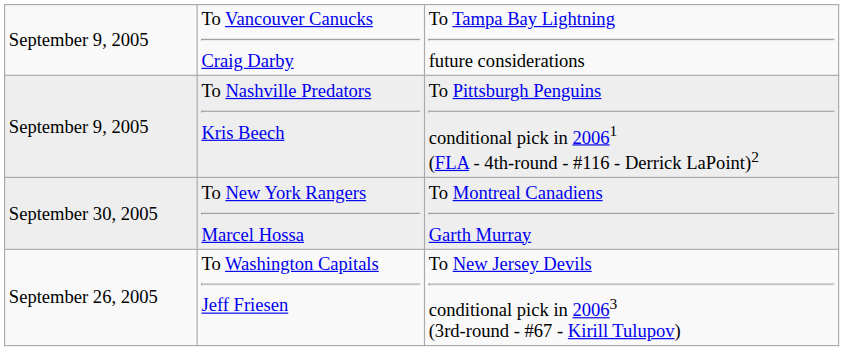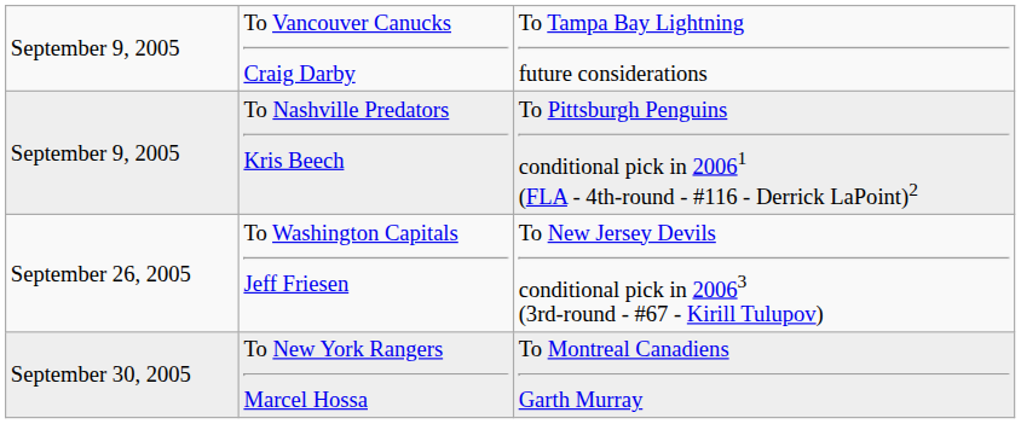 <table cellspacing=0 class="wikitable" style="border:1px solid #999999; width:720px;">
 <tr>
 <td>September 9, 2005</td>
 <td valign="top">To <a href='#'>Vancouver Canucks</a><hr><a href='#'>Craig Darby</a></td>
 <td valign="top">To <a href='#'>Tampa Bay Lightning</a><hr>future considerations</td>
 </tr>
 <tr bgcolor="#eeeeee">
 <td>September 9, 2005</td>
 <td valign="top">To <a href='#'>Nashville Predators</a><hr><a href='#'>Kris Beech</a></td>
 <td valign="top">To <a href='#'>Pittsburgh Penguins</a><hr>conditional pick in <a href='#'>2006</a><sup>1</sup><br>(<a href='#'>FLA</a> - 4th-round - #116 - Derrick LaPoint)<sup>2</sup></td>
 </tr>
+<tr>
+<td>September 26, 2005</td>
+<td valign="top">To <a href='#'>Washington Capitals</a><hr><a href='#'>Jeff Friesen</a></td>
+<td valign="top">To <a href='#'>New Jersey Devils</a><hr>conditional pick in <a href='#'>2006</a><sup>3</sup><br>(3rd-round - #67 - <a href='#'>Kirill Tulupov</a>)</td>
+</tr>
 <tr bgcolor="#eeeeee">
 <td>September 30, 2005</td>
 <td valign="top">To <a href='#'>New York Rangers</a><hr><a href='#'>Marcel Hossa</a></td>
 <td valign="top">To <a href='#'>Montreal Canadiens</a><hr><a href='#'>Garth Murray</a></td>
 </tr>
-<tr>
-<td>September 26, 2005</td>
-<td valign="top">To <a href='#'>Washington Capitals</a><hr><a href='#'>Jeff Friesen</a></td>
-<td valign="top">To <a href='#'>New Jersey Devils</a><hr>conditional pick in <a href='#'>2006</a><sup>3</sup><br>(3rd-round - #67 - <a href='#'>Kirill Tulupov</a>)</td>
-</tr>
 </table>
